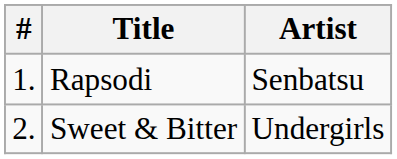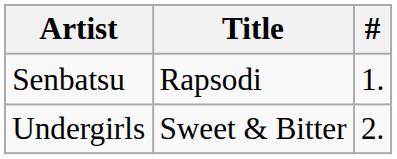 <table class="wikitable">
 <tr>
+<th>Artist</th>
+<th>Title</th>
 <th>#</th>
-<th>Title</th>
-<th>Artist</th>
 </tr>
 <tr>
+<td>Senbatsu</td>
+<td>Rapsodi</td>
 <td>1.</td>
-<td>Rapsodi</td>
-<td>Senbatsu</td>
 </tr>
 <tr>
+<td>Undergirls</td>
+<td>Sweet & Bitter</td>
 <td>2.</td>
-<td>Sweet & Bitter</td>
-<td>Undergirls</td>
 </tr>
 </table>
